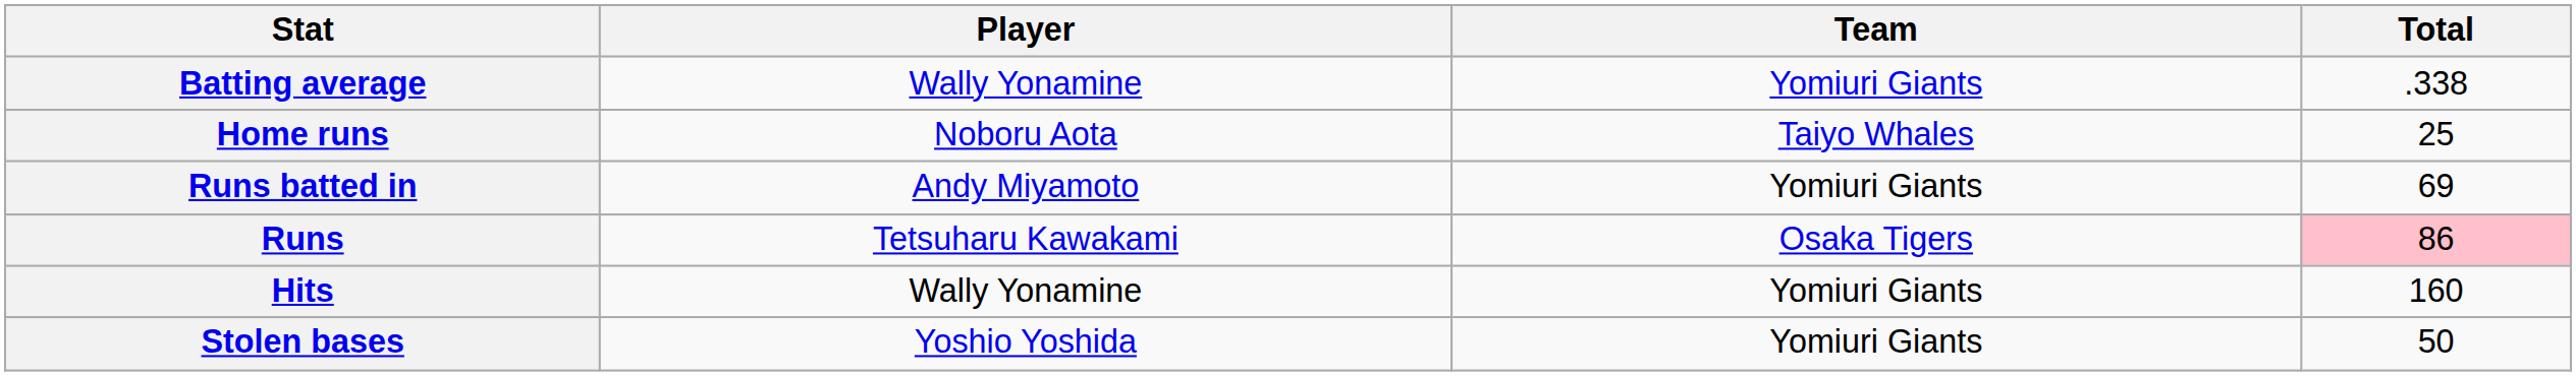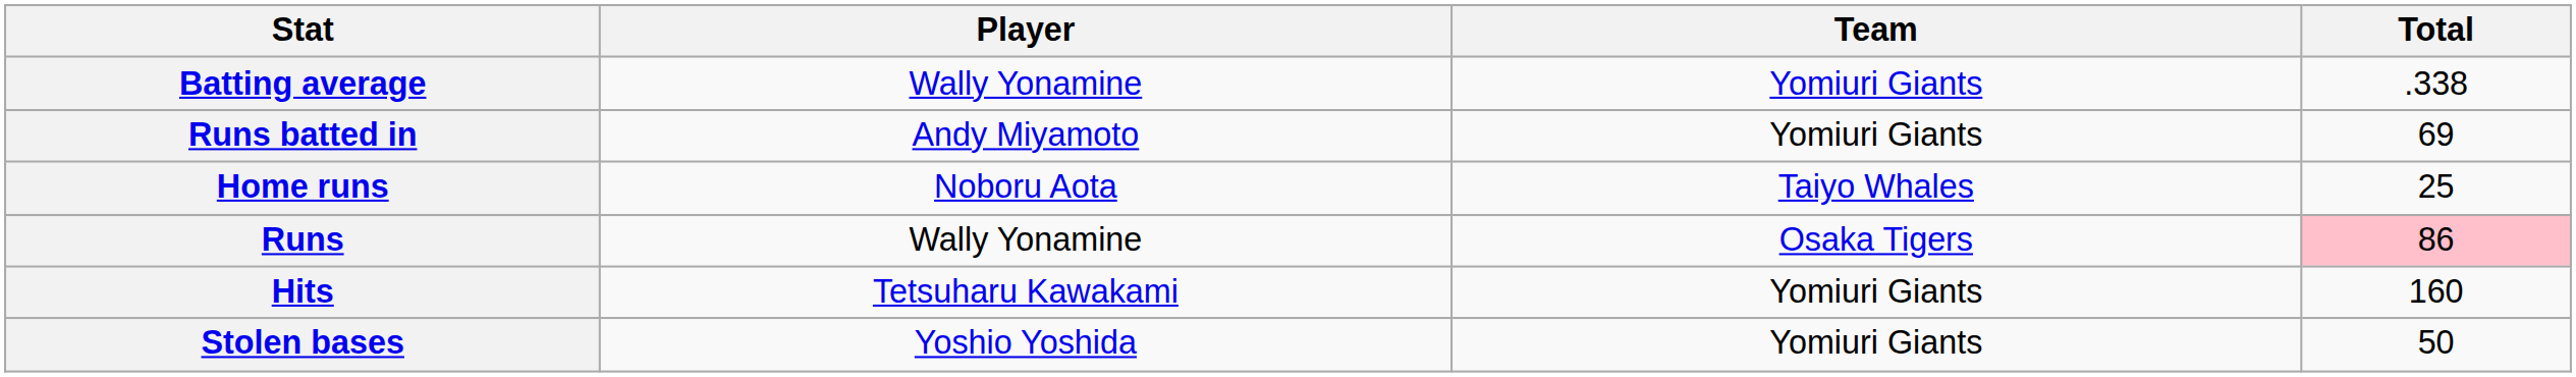 <table class="wikitable" style="text-align:center;">
 <tr>
 <th scope="col" width="7%">Stat</th>
 <th scope="col" width="10%">Player</th>
 <th scope="col" width="10%">Team</th>
 <th scope="col" width="3%">Total</th>
 </tr>
 <tr>
 <th scope="row" style="text-align:center;"><a href='#'>Batting average</a></th>
 <td><a href='#'>Wally Yonamine</a></td>
 <td><a href='#'>Yomiuri Giants</a></td>
 <td>.338</td>
 </tr>
 <tr>
+<th scope="row" style="text-align:center;"><a href='#'>Runs batted in</a></th>
+<td><a href='#'>Andy Miyamoto</a></td>
+<td>Yomiuri Giants</td>
+<td>69</td>
+</tr>
+<tr>
 <th scope="row" style="text-align:center;"><a href='#'>Home runs</a></th>
 <td><a href='#'>Noboru Aota</a></td>
 <td><a href='#'>Taiyo Whales</a></td>
 <td>25</td>
 </tr>
 <tr>
-<th scope="row" style="text-align:center;"><a href='#'>Runs batted in</a></th>
-<td><a href='#'>Andy Miyamoto</a></td>
-<td>Yomiuri Giants</td>
-<td>69</td>
-</tr>
-<tr>
 <th scope="row" style="text-align:center;"><a href='#'>Runs</a></th>
-<td><a href='#'>Tetsuharu Kawakami</a></td>
+<td>Wally Yonamine</td>
 <td><a href='#'>Osaka Tigers</a></td>
 <td style="background: pink;">86</td>
 </tr>
 <tr>
 <th scope="row" style="text-align:center;"><a href='#'>Hits</a></th>
-<td>Wally Yonamine</td>
+<td><a href='#'>Tetsuharu Kawakami</a></td>
 <td>Yomiuri Giants</td>
 <td>160</td>
 </tr>
 <tr>
 <th scope="row" style="text-align:center;"><a href='#'>Stolen bases</a></th>
 <td><a href='#'>Yoshio Yoshida</a></td>
 <td>Yomiuri Giants</td>
 <td>50</td>
 </tr>
 </table>
